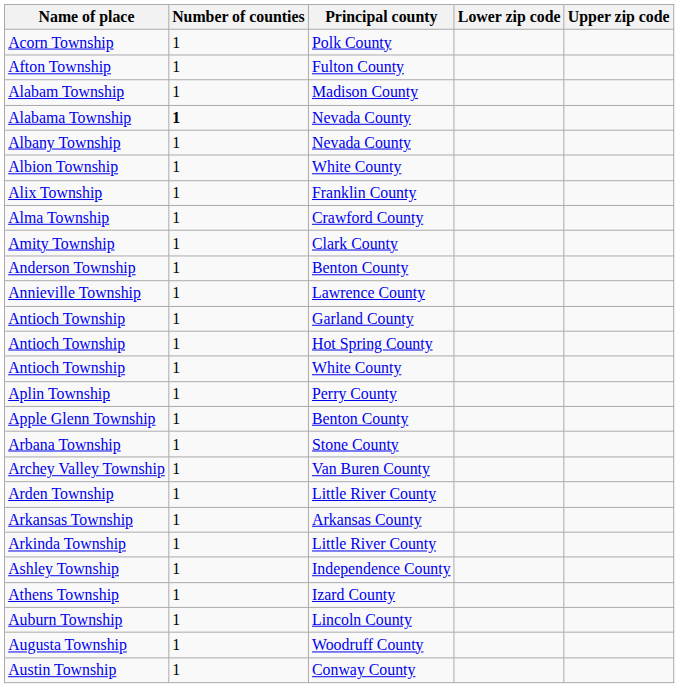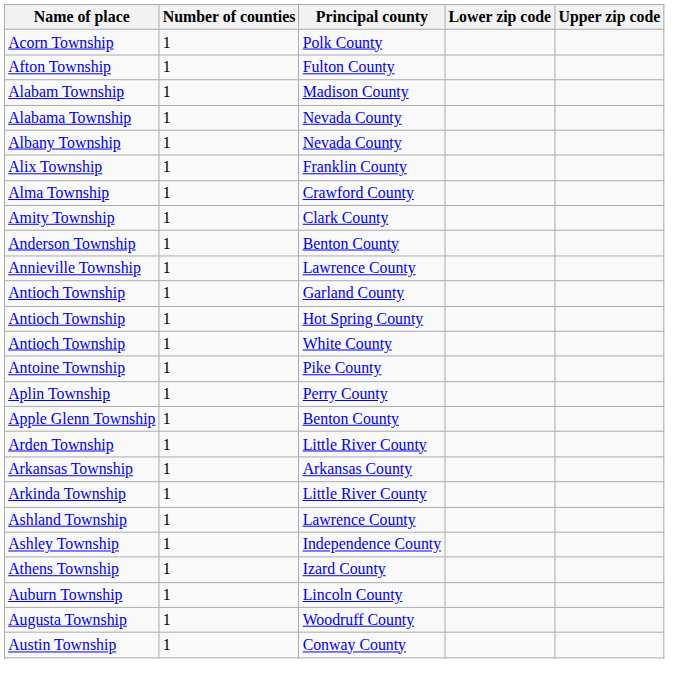 <table class="wikitable">
 <tr>
 <th>Name of place</th>
 <th>Number of counties</th>
 <th>Principal county</th>
 <th>Lower zip code</th>
 <th>Upper zip code</th>
 </tr>
 <tr>
 <td><a href='#'>Acorn Township</a></td>
 <td>1</td>
 <td><a href='#'>Polk County</a></td>
 <td> </td>
 <td> </td>
 </tr>
 <tr>
 <td><a href='#'>Afton Township</a></td>
 <td>1</td>
 <td><a href='#'>Fulton County</a></td>
 <td> </td>
 <td> </td>
 </tr>
 <tr>
 <td><a href='#'>Alabam Township</a></td>
 <td>1</td>
 <td><a href='#'>Madison County</a></td>
 <td> </td>
 <td> </td>
 </tr>
 <tr>
 <td><a href='#'>Alabama Township</a></td>
-<td><strong>1</strong></td>
+<td>1</td>
 <td><a href='#'>Nevada County</a></td>
 <td> </td>
 <td> </td>
 </tr>
 <tr>
 <td><a href='#'>Albany Township</a></td>
 <td>1</td>
 <td><a href='#'>Nevada County</a></td>
-<td> </td>
-<td> </td>
-</tr>
-<tr>
-<td><a href='#'>Albion Township</a></td>
-<td>1</td>
-<td><a href='#'>White County</a></td>
 <td> </td>
 <td> </td>
 </tr>
 <tr>
 <td><a href='#'>Alix Township</a></td>
 <td>1</td>
 <td><a href='#'>Franklin County</a></td>
 <td> </td>
 <td> </td>
 </tr>
 <tr>
 <td><a href='#'>Alma Township</a></td>
 <td>1</td>
 <td><a href='#'>Crawford County</a></td>
 <td> </td>
 <td> </td>
 </tr>
 <tr>
 <td><a href='#'>Amity Township</a></td>
 <td>1</td>
 <td><a href='#'>Clark County</a></td>
 <td> </td>
 <td> </td>
 </tr>
 <tr>
 <td><a href='#'>Anderson Township</a></td>
 <td>1</td>
 <td><a href='#'>Benton County</a></td>
 <td> </td>
 <td> </td>
 </tr>
 <tr>
 <td><a href='#'>Annieville Township</a></td>
 <td>1</td>
 <td><a href='#'>Lawrence County</a></td>
 <td> </td>
 <td> </td>
 </tr>
 <tr>
 <td><a href='#'>Antioch Township</a></td>
 <td>1</td>
 <td><a href='#'>Garland County</a></td>
 <td> </td>
 <td> </td>
 </tr>
 <tr>
 <td><a href='#'>Antioch Township</a></td>
 <td>1</td>
 <td><a href='#'>Hot Spring County</a></td>
 <td> </td>
 <td> </td>
 </tr>
 <tr>
 <td><a href='#'>Antioch Township</a></td>
 <td>1</td>
 <td><a href='#'>White County</a></td>
 <td> </td>
 <td> </td>
 </tr>
 <tr>
+<td><a href='#'>Antoine Township</a></td>
+<td>1</td>
+<td><a href='#'>Pike County</a></td>
+<td> </td>
+<td> </td>
+</tr>
+<tr>
 <td><a href='#'>Aplin Township</a></td>
 <td>1</td>
 <td><a href='#'>Perry County</a></td>
 <td> </td>
 <td> </td>
 </tr>
 <tr>
 <td><a href='#'>Apple Glenn Township</a></td>
 <td>1</td>
 <td><a href='#'>Benton County</a></td>
-<td> </td>
-<td> </td>
-</tr>
-<tr>
-<td><a href='#'>Arbana Township</a></td>
-<td>1</td>
-<td><a href='#'>Stone County</a></td>
-<td> </td>
-<td> </td>
-</tr>
-<tr>
-<td><a href='#'>Archey Valley Township</a></td>
-<td>1</td>
-<td><a href='#'>Van Buren County</a></td>
 <td> </td>
 <td> </td>
 </tr>
 <tr>
 <td><a href='#'>Arden Township</a></td>
 <td>1</td>
 <td><a href='#'>Little River County</a></td>
 <td> </td>
 <td> </td>
 </tr>
 <tr>
 <td><a href='#'>Arkansas Township</a></td>
 <td>1</td>
 <td><a href='#'>Arkansas County</a></td>
 <td> </td>
 <td> </td>
 </tr>
 <tr>
 <td><a href='#'>Arkinda Township</a></td>
 <td>1</td>
 <td><a href='#'>Little River County</a></td>
+<td> </td>
+<td> </td>
+</tr>
+<tr>
+<td><a href='#'>Ashland Township</a></td>
+<td>1</td>
+<td><a href='#'>Lawrence County</a></td>
 <td> </td>
 <td> </td>
 </tr>
 <tr>
 <td><a href='#'>Ashley Township</a></td>
 <td>1</td>
 <td><a href='#'>Independence County</a></td>
 <td> </td>
 <td> </td>
 </tr>
 <tr>
 <td><a href='#'>Athens Township</a></td>
 <td>1</td>
 <td><a href='#'>Izard County</a></td>
 <td> </td>
 <td> </td>
 </tr>
 <tr>
 <td><a href='#'>Auburn Township</a></td>
 <td>1</td>
 <td><a href='#'>Lincoln County</a></td>
 <td> </td>
 <td> </td>
 </tr>
 <tr>
 <td><a href='#'>Augusta Township</a></td>
 <td>1</td>
 <td><a href='#'>Woodruff County</a></td>
 <td> </td>
 <td> </td>
 </tr>
 <tr>
 <td><a href='#'>Austin Township</a></td>
 <td>1</td>
 <td><a href='#'>Conway County</a></td>
 <td> </td>
 <td> </td>
 </tr>
 </table>
